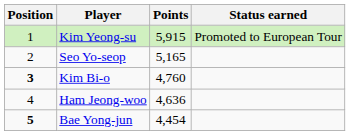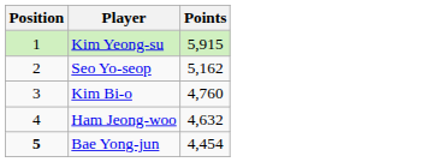 <table class="wikitable">
 <tr>
 <th>Position</th>
 <th>Player</th>
 <th>Points</th>
-<th>Status earned</th>
 </tr>
 <tr style="background:#D0F0C0;">
 <td align=center>1</td>
 <td> <a href='#'>Kim Yeong-su</a></td>
 <td align=center>5,915</td>
-<td>Promoted to European Tour</td>
 </tr>
 <tr>
 <td align=center>2</td>
 <td> <a href='#'>Seo Yo-seop</a></td>
-<td align=center>5,165</td>
-<td></td>
+<td align=center>5,162</td>
 </tr>
 <tr>
-<td align=center><strong>3</strong></td>
+<td align=center>3</td>
 <td> <a href='#'>Kim Bi-o</a></td>
 <td align=center>4,760</td>
-<td></td>
 </tr>
 <tr>
 <td align=center>4</td>
 <td> <a href='#'>Ham Jeong-woo</a></td>
-<td align=center>4,636</td>
-<td></td>
+<td align=center>4,632</td>
 </tr>
 <tr>
 <td align=center><strong>5</strong></td>
 <td> <a href='#'>Bae Yong-jun</a></td>
 <td align=center>4,454</td>
-<td></td>
 </tr>
 </table>
